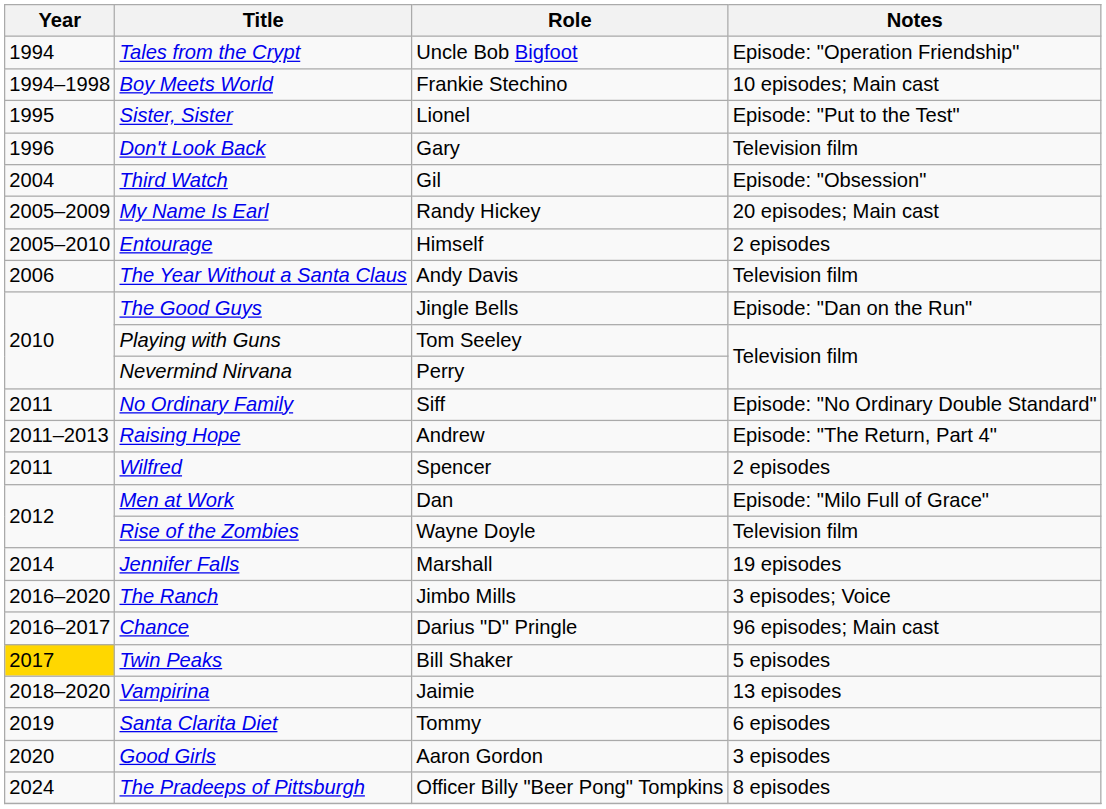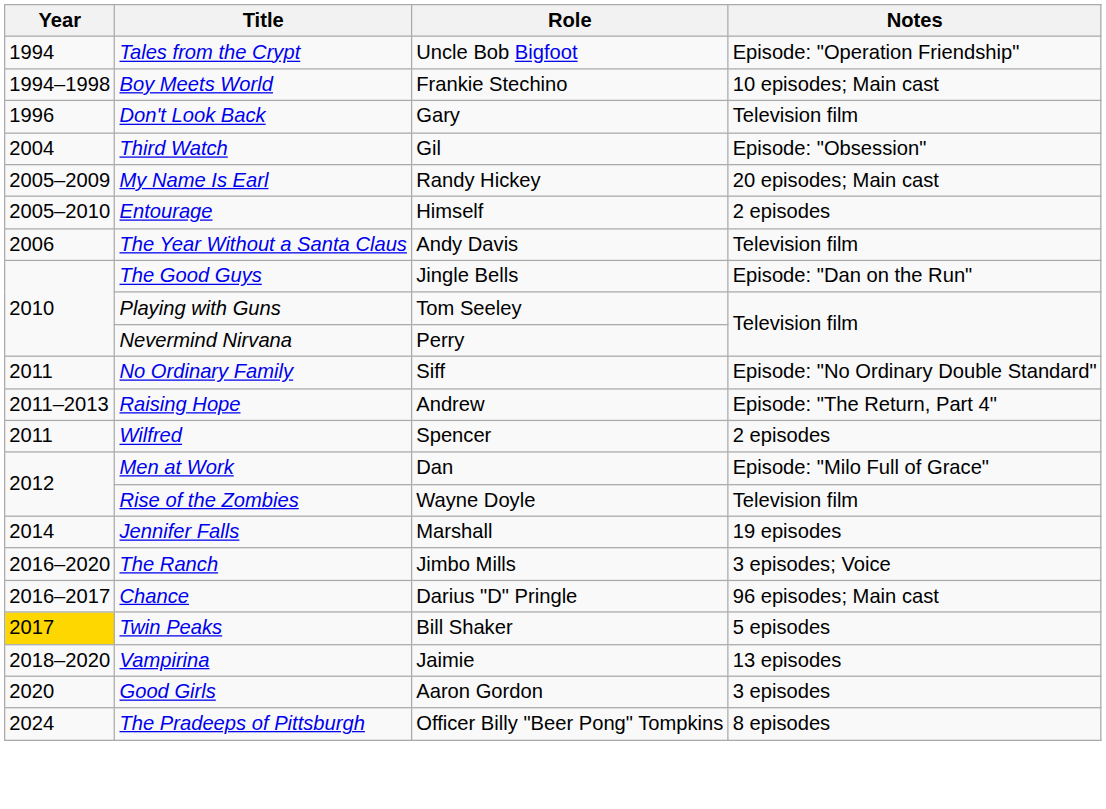 <table class="wikitable sortable">
 <tr>
 <th>Year</th>
 <th>Title</th>
 <th>Role</th>
 <th>Notes</th>
 </tr>
 <tr>
 <td>1994</td>
 <td><em><a href='#'>Tales from the Crypt</a></em></td>
 <td>Uncle Bob <a href='#'>Bigfoot</a></td>
 <td>Episode: "Operation Friendship"</td>
 </tr>
 <tr>
 <td>1994–1998</td>
 <td><em><a href='#'>Boy Meets World</a></em></td>
 <td>Frankie Stechino</td>
 <td>10 episodes; Main cast</td>
-</tr>
-<tr>
-<td>1995</td>
-<td><em><a href='#'>Sister, Sister</a></em></td>
-<td>Lionel</td>
-<td>Episode: "Put to the Test"</td>
 </tr>
 <tr>
 <td>1996</td>
 <td><em><a href='#'>Don't Look Back</a></em></td>
 <td>Gary</td>
 <td>Television film</td>
 </tr>
 <tr>
 <td>2004</td>
 <td><em><a href='#'>Third Watch</a></em></td>
 <td>Gil</td>
 <td>Episode: "Obsession"</td>
 </tr>
 <tr>
 <td>2005–2009</td>
 <td><em><a href='#'>My Name Is Earl</a></em></td>
 <td>Randy Hickey</td>
 <td>20 episodes; Main cast</td>
 </tr>
 <tr>
 <td>2005–2010</td>
 <td><em><a href='#'>Entourage</a></em></td>
 <td>Himself</td>
 <td>2 episodes</td>
 </tr>
 <tr>
 <td>2006</td>
 <td><em><a href='#'>The Year Without a Santa Claus</a></em></td>
 <td>Andy Davis</td>
 <td>Television film</td>
 </tr>
 <tr>
 <td rowspan="3">2010</td>
 <td><em><a href='#'>The Good Guys</a></em></td>
 <td>Jingle Bells</td>
 <td>Episode: "Dan on the Run"</td>
 </tr>
 <tr>
 <td><em>Playing with Guns</em></td>
 <td>Tom Seeley</td>
 <td rowspan="2">Television film</td>
 </tr>
 <tr>
 <td><em>Nevermind Nirvana</em></td>
 <td>Perry</td>
 </tr>
 <tr>
 <td>2011</td>
 <td><em><a href='#'>No Ordinary Family</a></em></td>
 <td>Siff</td>
 <td>Episode: "No Ordinary Double Standard"</td>
 </tr>
 <tr>
 <td>2011–2013</td>
 <td><em><a href='#'>Raising Hope</a></em></td>
 <td>Andrew</td>
 <td>Episode: "The Return, Part 4"</td>
 </tr>
 <tr>
 <td>2011</td>
 <td><em><a href='#'>Wilfred</a></em></td>
 <td>Spencer</td>
 <td>2 episodes</td>
 </tr>
 <tr>
 <td rowspan="2">2012</td>
 <td><em><a href='#'>Men at Work</a></em></td>
 <td>Dan</td>
 <td>Episode: "Milo Full of Grace"</td>
 </tr>
 <tr>
 <td><em><a href='#'>Rise of the Zombies</a></em></td>
 <td>Wayne Doyle</td>
 <td>Television film</td>
 </tr>
 <tr>
 <td>2014</td>
 <td><em><a href='#'>Jennifer Falls</a></em></td>
 <td>Marshall</td>
 <td>19 episodes</td>
 </tr>
 <tr>
 <td>2016–2020</td>
 <td><em><a href='#'>The Ranch</a></em></td>
 <td>Jimbo Mills</td>
 <td>3 episodes; Voice</td>
 </tr>
 <tr>
 <td>2016–2017</td>
 <td><em><a href='#'>Chance</a></em></td>
 <td>Darius "D" Pringle</td>
 <td>96 episodes; Main cast</td>
 </tr>
 <tr>
 <td style="background: gold;">2017</td>
 <td><em><a href='#'>Twin Peaks</a></em></td>
 <td>Bill Shaker</td>
 <td>5 episodes</td>
 </tr>
 <tr>
 <td>2018–2020</td>
 <td><em><a href='#'>Vampirina</a></em></td>
 <td>Jaimie</td>
 <td>13 episodes</td>
 </tr>
 <tr>
-<td>2019</td>
-<td><em><a href='#'>Santa Clarita Diet</a></em></td>
-<td>Tommy</td>
-<td>6 episodes</td>
-</tr>
-<tr>
 <td>2020</td>
 <td><em><a href='#'>Good Girls</a></em></td>
 <td>Aaron Gordon</td>
 <td>3 episodes</td>
 </tr>
 <tr>
 <td>2024</td>
 <td><em><a href='#'>The Pradeeps of Pittsburgh</a></em></td>
 <td>Officer Billy "Beer Pong" Tompkins</td>
 <td>8 episodes</td>
 </tr>
 <tr>
 </tr>
 </table>
